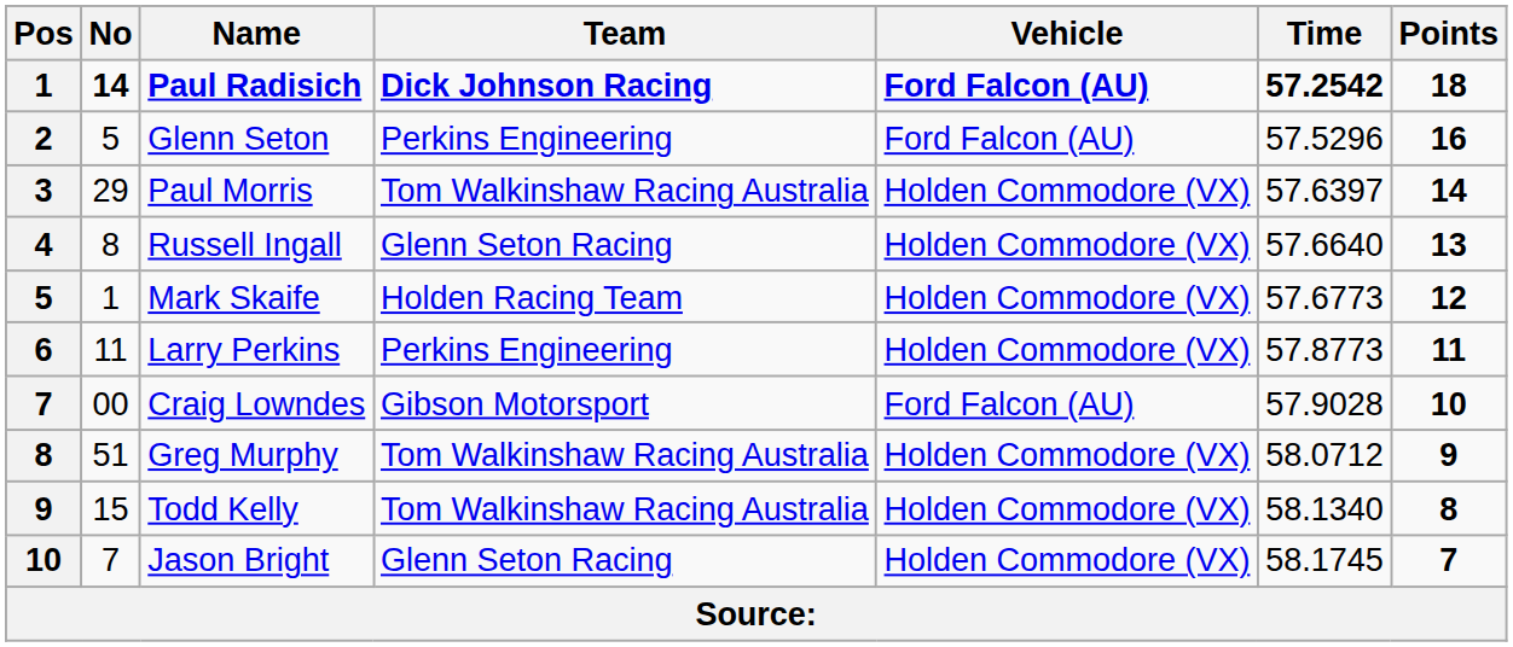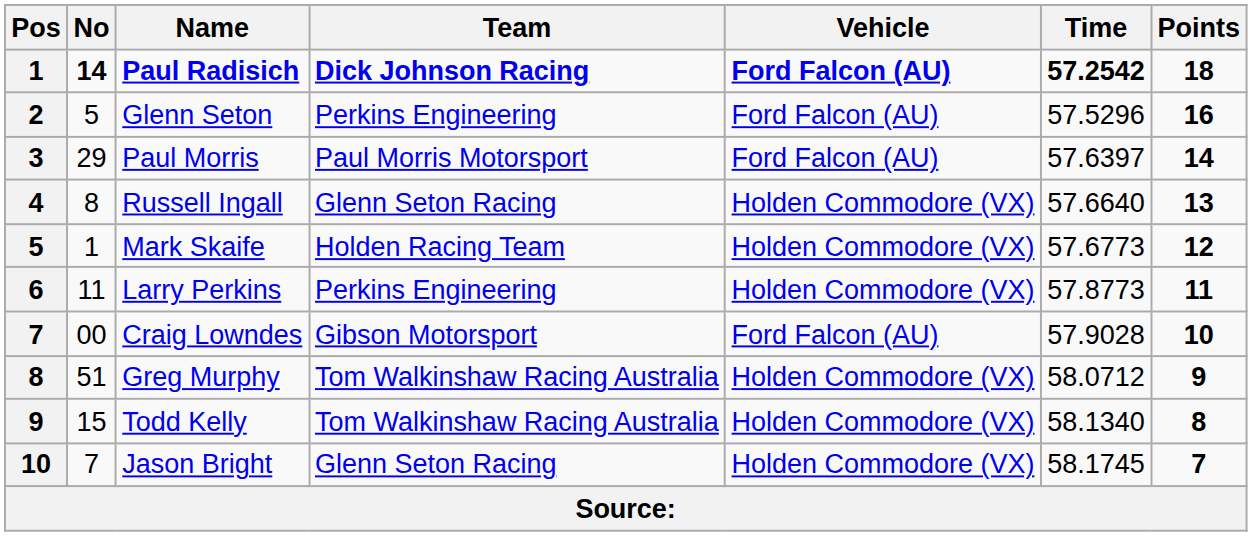 <table class="wikitable" style="font-size: 87%;">
 <tr>
 <th>Pos</th>
 <th>No</th>
 <th>Name</th>
 <th>Team</th>
 <th>Vehicle</th>
 <th>Time</th>
 <th>Points</th>
 </tr>
 <tr>
 <th>1</th>
 <td align=center><strong>14</strong></td>
 <td><strong> <a href='#'>Paul Radisich</a></strong></td>
 <td><strong><a href='#'>Dick Johnson Racing</a></strong></td>
 <td><strong><a href='#'>Ford Falcon (AU)</a></strong></td>
 <td><strong>57.2542</strong></td>
 <td align=center><strong>18</strong></td>
 </tr>
 <tr>
 <th>2</th>
 <td align=center>5</td>
 <td> <a href='#'>Glenn Seton</a></td>
 <td><a href='#'>Perkins Engineering</a></td>
 <td><a href='#'>Ford Falcon (AU)</a></td>
 <td>57.5296</td>
 <td align=center><strong>16</strong></td>
 </tr>
 <tr>
 <th>3</th>
 <td align=center>29</td>
 <td> <a href='#'>Paul Morris</a></td>
-<td><a href='#'>Tom Walkinshaw Racing Australia</a></td>
-<td><a href='#'>Holden Commodore (VX)</a></td>
+<td><a href='#'>Paul Morris Motorsport</a></td>
+<td><a href='#'>Ford Falcon (AU)</a></td>
 <td>57.6397</td>
 <td align=center><strong>14</strong></td>
 </tr>
 <tr>
 <th>4</th>
 <td align=center>8</td>
 <td> <a href='#'>Russell Ingall</a></td>
 <td><a href='#'>Glenn Seton Racing</a></td>
 <td><a href='#'>Holden Commodore (VX)</a></td>
 <td>57.6640</td>
 <td align=center><strong>13</strong></td>
 </tr>
 <tr>
 <th>5</th>
 <td align=center>1</td>
 <td> <a href='#'>Mark Skaife</a></td>
 <td><a href='#'>Holden Racing Team</a></td>
 <td><a href='#'>Holden Commodore (VX)</a></td>
 <td>57.6773</td>
 <td align=center><strong>12</strong></td>
 </tr>
 <tr>
 <th>6</th>
 <td align=center>11</td>
 <td> <a href='#'>Larry Perkins</a></td>
 <td><a href='#'>Perkins Engineering</a></td>
 <td><a href='#'>Holden Commodore (VX)</a></td>
 <td>57.8773</td>
 <td align=center><strong>11</strong></td>
 </tr>
 <tr>
 <th>7</th>
 <td align=center>00</td>
 <td> <a href='#'>Craig Lowndes</a></td>
 <td><a href='#'>Gibson Motorsport</a></td>
 <td><a href='#'>Ford Falcon (AU)</a></td>
 <td>57.9028</td>
 <td align=center><strong>10</strong></td>
 </tr>
 <tr>
 <th>8</th>
 <td align=center>51</td>
 <td> <a href='#'>Greg Murphy</a></td>
 <td><a href='#'>Tom Walkinshaw Racing Australia</a></td>
 <td><a href='#'>Holden Commodore (VX)</a></td>
 <td>58.0712</td>
 <td align=center><strong>9</strong></td>
 </tr>
 <tr>
 <th>9</th>
 <td align=center>15</td>
 <td> <a href='#'>Todd Kelly</a></td>
 <td><a href='#'>Tom Walkinshaw Racing Australia</a></td>
 <td><a href='#'>Holden Commodore (VX)</a></td>
 <td>58.1340</td>
 <td align=center><strong>8</strong></td>
 </tr>
 <tr>
 <th>10</th>
 <td align=center>7</td>
 <td> <a href='#'>Jason Bright</a></td>
 <td><a href='#'>Glenn Seton Racing</a></td>
 <td><a href='#'>Holden Commodore (VX)</a></td>
 <td>58.1745</td>
 <td align=center><strong>7</strong></td>
 </tr>
 <tr>
 <th colspan=7>Source:</th>
 </tr>
 </table>
